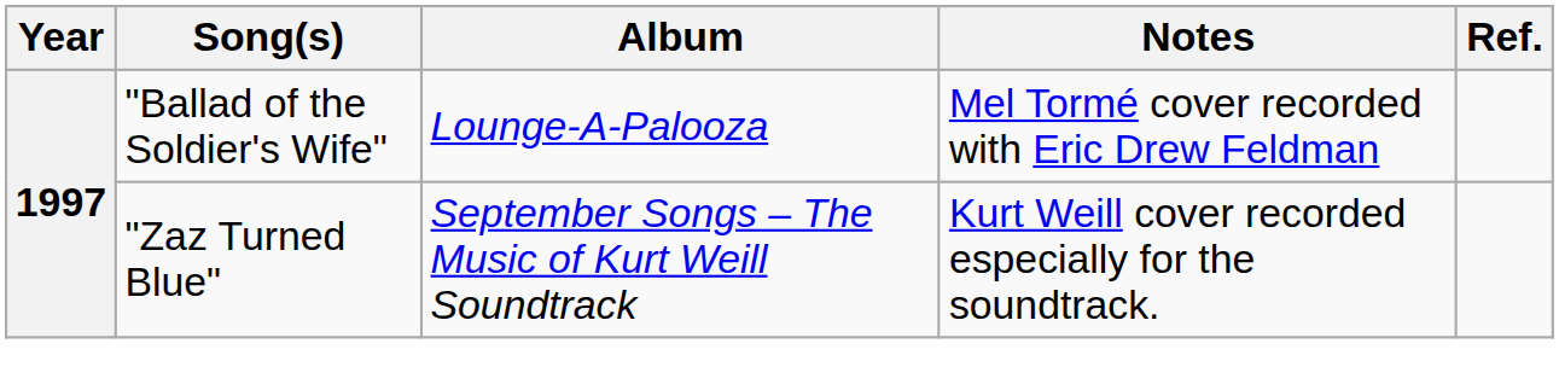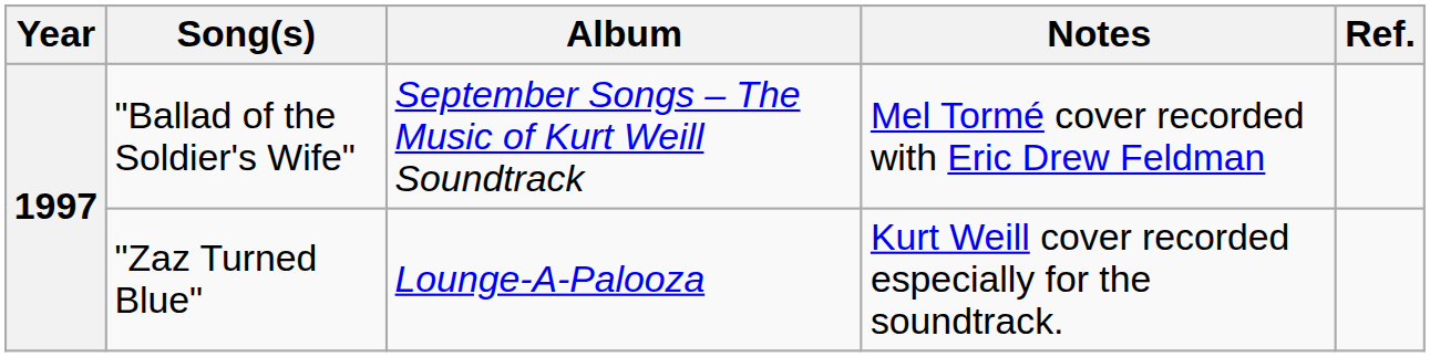 <table class="wikitable" style="text-align:left;">
 <tr>
 <th scope="col">Year</th>
 <th scope="col">Song(s)</th>
 <th scope="col">Album</th>
 <th scope="col">Notes</th>
 <th scope="col">Ref.</th>
 </tr>
 <tr>
 <th rowspan="2">1997</th>
 <td>"Ballad of the Soldier's Wife"</td>
-<td><em><a href='#'>Lounge-A-Palooza</a></em></td>
+<td><em><a href='#'>September Songs – The Music of Kurt Weill</a> Soundtrack</em></td>
 <td><a href='#'>Mel Tormé</a> cover recorded with <a href='#'>Eric Drew Feldman</a></td>
 <td></td>
 </tr>
 <tr>
 <td>"Zaz Turned Blue"</td>
-<td><em><a href='#'>September Songs – The Music of Kurt Weill</a> Soundtrack</em></td>
+<td><em><a href='#'>Lounge-A-Palooza</a></em></td>
 <td><a href='#'>Kurt Weill</a> cover recorded especially for the soundtrack.</td>
 <td></td>
 </tr>
 </table>
